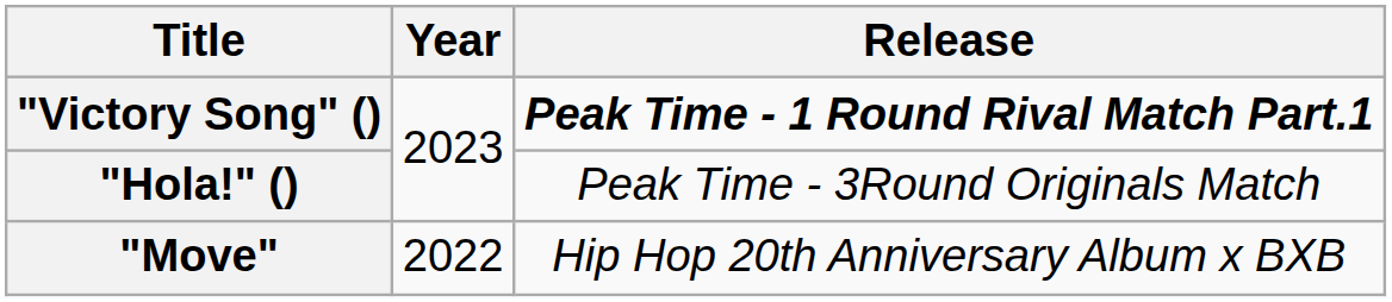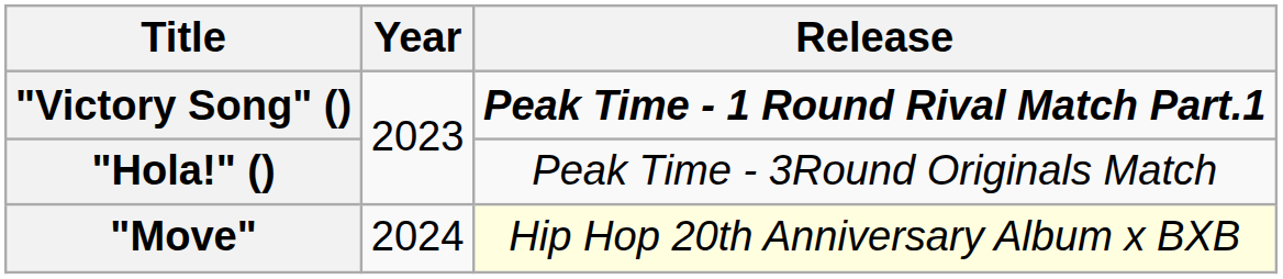 <table class="wikitable plainrowheaders" style="text-align:center;">
 <tr>
 <th scope="col">Title</th>
 <th scope="col">Year</th>
 <th scope="col">Release</th>
 </tr>
 <tr>
 <th scope="row">"Victory Song" ()</th>
 <td rowspan="2">2023</td>
 <td><strong><em>Peak Time - 1 Round Rival Match Part.1</em></strong></td>
 </tr>
 <tr>
 <th scope="row">"Hola!" ()</th>
 <td><em>Peak Time - 3Round Originals Match</em></td>
 </tr>
 <tr>
 <th scope="row">"Move"</th>
-<td>2022</td>
-<td><em>Hip Hop 20th Anniversary Album x BXB</em></td>
+<td>2024</td>
+<td style="background: lightyellow;"><em>Hip Hop 20th Anniversary Album x BXB</em></td>
 </tr>
 </table>
